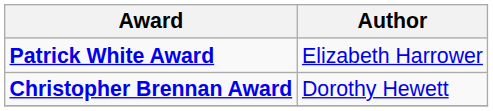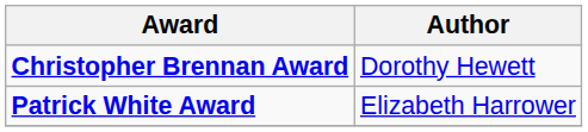 <table class="wikitable">
 <tr>
 <th>Award</th>
 <th>Author</th>
 </tr>
 <tr>
+<td><strong><a href='#'>Christopher Brennan Award</a></strong></td>
+<td><a href='#'>Dorothy Hewett</a></td>
+</tr>
+<tr>
 <td><strong><a href='#'>Patrick White Award</a></strong></td>
 <td><a href='#'>Elizabeth Harrower</a></td>
 </tr>
 <tr>
-<td><strong><a href='#'>Christopher Brennan Award</a></strong></td>
-<td><a href='#'>Dorothy Hewett</a></td>
-</tr>
-<tr>
 </tr>
 </table>
